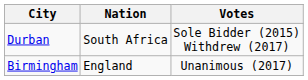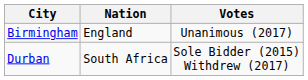 <table class="wikitable">
 <tr>
 <th>City</th>
 <th>Nation</th>
 <th>Votes</th>
 </tr>
 <tr>
+<td><a href='#'>Birmingham</a></td>
+<td> England</td>
+<td align="center">Unanimous (2017)</td>
+</tr>
+<tr>
 <td><a href='#'>Durban</a></td>
 <td> South Africa</td>
 <td align="center">Sole Bidder (2015)<br>Withdrew (2017)</td>
 </tr>
-<tr>
-<td><a href='#'>Birmingham</a></td>
-<td> England</td>
-<td align="center">Unanimous (2017)</td>
-</tr>
 </table>
